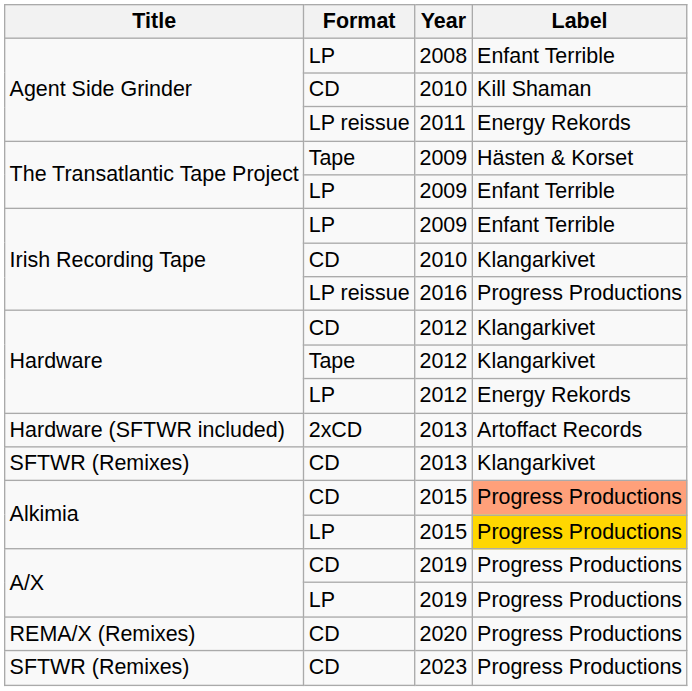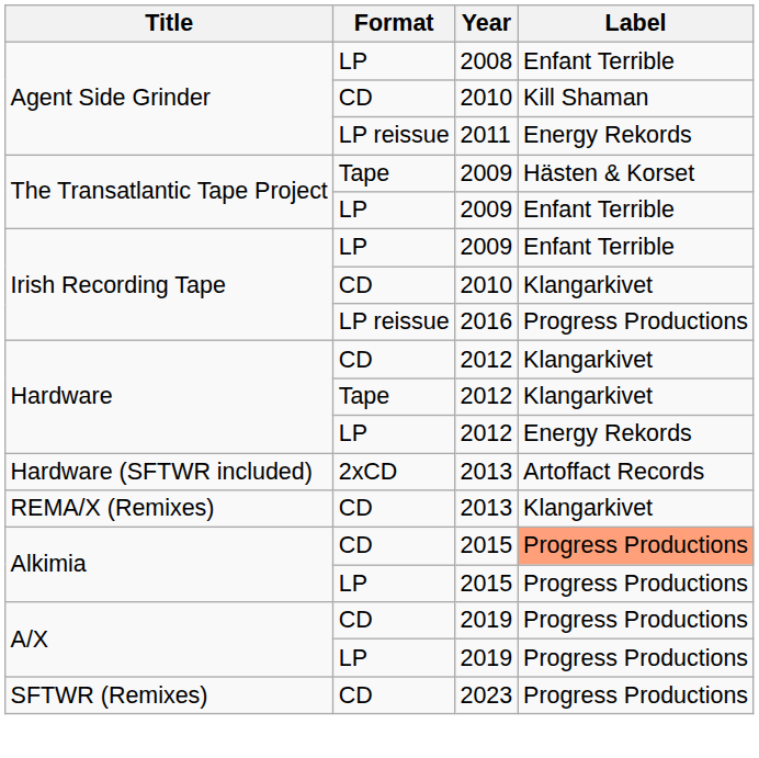 <table class="wikitable">
 <tr>
 <th>Title</th>
 <th>Format</th>
 <th>Year</th>
 <th>Label</th>
 </tr>
 <tr>
 <td rowspan="3">Agent Side Grinder</td>
 <td>LP</td>
 <td>2008</td>
 <td>Enfant Terrible</td>
 </tr>
 <tr>
 <td>CD</td>
 <td>2010</td>
 <td>Kill Shaman</td>
 </tr>
 <tr>
 <td>LP reissue</td>
 <td>2011</td>
 <td>Energy Rekords</td>
 </tr>
 <tr>
 <td rowspan="2">The Transatlantic Tape Project</td>
 <td>Tape</td>
 <td>2009</td>
 <td>Hästen & Korset</td>
 </tr>
 <tr>
 <td>LP</td>
 <td>2009</td>
 <td>Enfant Terrible</td>
 </tr>
 <tr>
 <td rowspan="3">Irish Recording Tape</td>
 <td>LP</td>
 <td>2009</td>
 <td>Enfant Terrible</td>
 </tr>
 <tr>
 <td>CD</td>
 <td>2010</td>
 <td>Klangarkivet</td>
 </tr>
 <tr>
 <td>LP reissue</td>
 <td>2016</td>
 <td>Progress Productions</td>
 </tr>
 <tr>
 <td rowspan="3">Hardware</td>
 <td>CD</td>
 <td>2012</td>
 <td>Klangarkivet</td>
 </tr>
 <tr>
 <td>Tape</td>
 <td>2012</td>
 <td>Klangarkivet</td>
 </tr>
 <tr>
 <td>LP</td>
 <td>2012</td>
 <td>Energy Rekords</td>
 </tr>
 <tr>
 <td>Hardware (SFTWR included)</td>
 <td>2xCD</td>
 <td>2013</td>
 <td>Artoffact Records</td>
 </tr>
 <tr>
-<td>SFTWR (Remixes)</td>
+<td>REMA/X (Remixes)</td>
 <td>CD</td>
 <td>2013</td>
 <td>Klangarkivet</td>
 </tr>
 <tr>
 <td rowspan="2">Alkimia</td>
 <td>CD</td>
 <td>2015</td>
 <td style="background: lightsalmon;">Progress Productions</td>
 </tr>
 <tr>
 <td>LP</td>
 <td>2015</td>
-<td style="background: gold;">Progress Productions</td>
+<td>Progress Productions</td>
 </tr>
 <tr>
 <td rowspan="2">A/X</td>
 <td>CD</td>
 <td>2019</td>
 <td>Progress Productions</td>
 </tr>
 <tr>
 <td>LP</td>
 <td>2019</td>
 <td>Progress Productions</td>
 </tr>
 <tr>
-<td>REMA/X (Remixes)</td>
-<td>CD</td>
-<td>2020</td>
-<td>Progress Productions</td>
-</tr>
-<tr>
 <td>SFTWR (Remixes)</td>
 <td>CD</td>
 <td>2023</td>
 <td>Progress Productions</td>
 </tr>
 </table>
